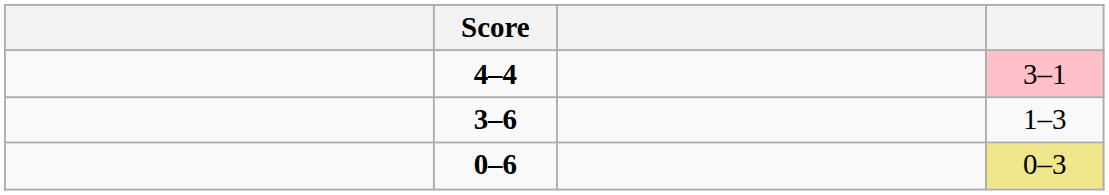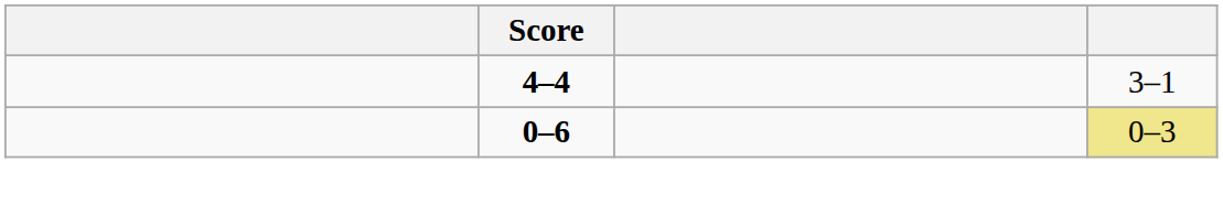 <table class="wikitable" style="text-align: center; ">
 <tr>
 <th align="right" width="270"></th>
 <th width="65">Score</th>
 <th align="left" width="270"></th>
 <th width="65"></th>
 </tr>
 <tr>
 <td align="left"><strong></strong></td>
 <td><strong>4–4</strong></td>
 <td align="left"></td>
-<td style="background: pink;">3–1 <strong></strong></td>
-</tr>
-<tr>
-<td align="left"></td>
-<td><strong>3–6</strong></td>
-<td align="left"><strong></strong></td>
-<td>1–3 <strong></strong></td>
+<td>3–1 <strong></strong></td>
 </tr>
 <tr>
 <td align="left"></td>
 <td><strong>0–6</strong></td>
 <td align="left"><strong></strong></td>
 <td style="background: khaki;">0–3 <strong></strong></td>
 </tr>
 </table>
